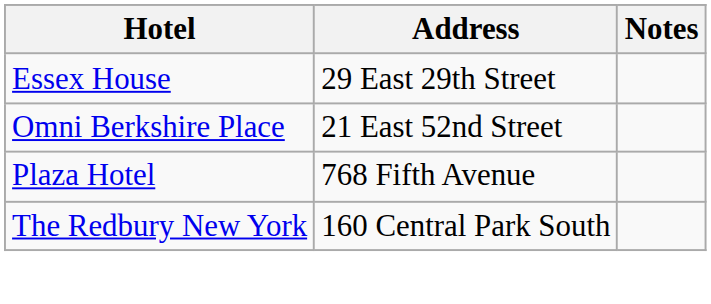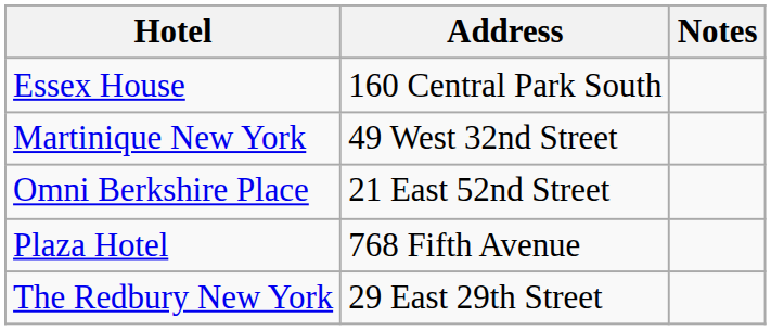 <table class="wikitable">
 <tr>
 <th>Hotel</th>
 <th>Address</th>
 <th>Notes</th>
 </tr>
 <tr>
 <td><a href='#'>Essex House</a></td>
-<td>29 East 29th Street</td>
+<td>160 Central Park South</td>
+<td></td>
+</tr>
+<tr>
+<td><a href='#'>Martinique New York</a></td>
+<td>49 West 32nd Street</td>
 <td></td>
 </tr>
 <tr>
 <td><a href='#'>Omni Berkshire Place</a></td>
 <td>21 East 52nd Street</td>
 <td></td>
 </tr>
 <tr>
 <td><a href='#'>Plaza Hotel</a></td>
 <td>768 Fifth Avenue</td>
 <td></td>
 </tr>
 <tr>
 <td><a href='#'>The Redbury New York</a></td>
-<td>160 Central Park South</td>
+<td>29 East 29th Street</td>
 <td></td>
 </tr>
 </table>
